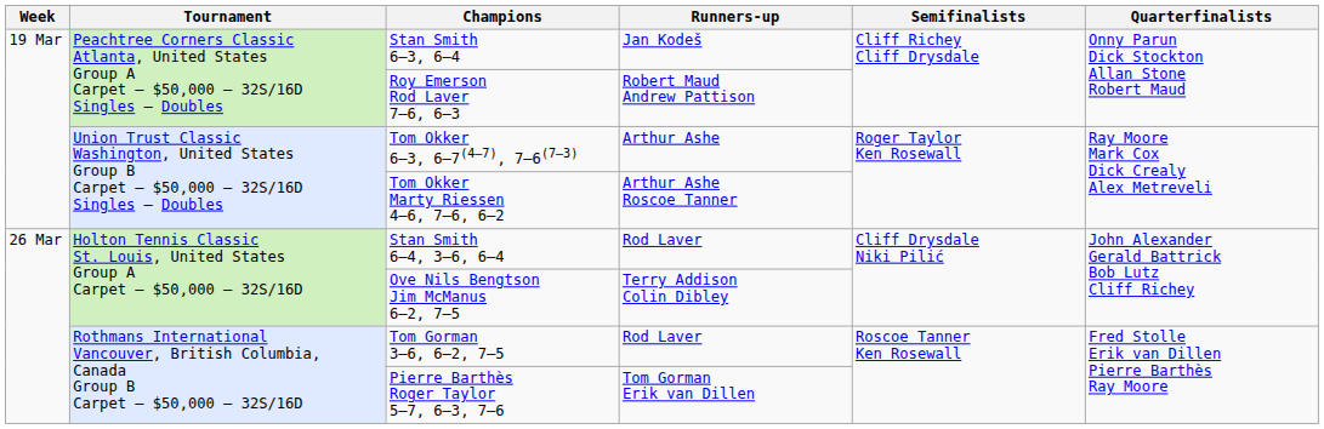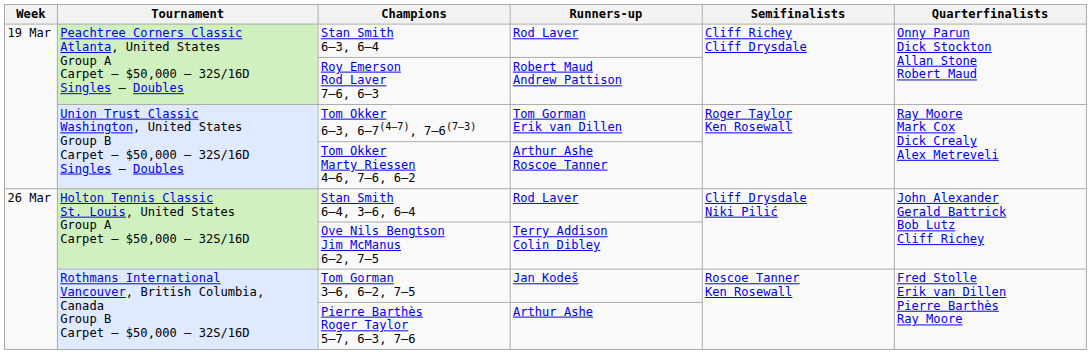 <table class=wikitable style=font-size:95%>
 <tr>
 <th style="width:48px;">Week</th>
 <th style="width:260px;">Tournament</th>
 <th style="width:190px;">Champions</th>
 <th style="width:190px;">Runners-up</th>
 <th style="width:190px;">Semifinalists</th>
 <th style="width:190px;">Quarterfinalists</th>
 </tr>
 <tr valign=top>
 <td rowspan="4">19 Mar</td>
 <td style="background:#d0f0c0;" rowspan="2"><a href='#'>Peachtree Corners Classic</a><br> <a href='#'>Atlanta</a>, United States<br>Group A<br>Carpet – $50,000 – 32S/16D <br> <a href='#'>Singles</a> – <a href='#'>Doubles</a></td>
 <td> <a href='#'>Stan Smith</a><br>6–3, 6–4</td>
-<td> <a href='#'>Jan Kodeš</a></td>
+<td> <a href='#'>Rod Laver</a></td>
 <td rowspan="2"> <a href='#'>Cliff Richey</a> <br>  <a href='#'>Cliff Drysdale</a></td>
 <td rowspan="2"> <a href='#'>Onny Parun</a> <br>  <a href='#'>Dick Stockton</a> <br>  <a href='#'>Allan Stone</a> <br>  <a href='#'>Robert Maud</a></td>
 </tr>
 <tr valign=top>
 <td> <a href='#'>Roy Emerson</a><br> <a href='#'>Rod Laver</a><br>7–6, 6–3</td>
 <td> <a href='#'>Robert Maud</a><br> <a href='#'>Andrew Pattison</a></td>
 </tr>
 <tr valign=top>
 <td style="background:#DFE9FF;" rowspan="2"><a href='#'>Union Trust Classic</a><br> <a href='#'>Washington</a>, United States<br>Group B<br>Carpet – $50,000 – 32S/16D <br> <a href='#'>Singles</a> – <a href='#'>Doubles</a></td>
 <td> <a href='#'>Tom Okker</a><br>6–3, 6–7<sup>(4–7)</sup>, 7–6<sup>(7–3)</sup></td>
-<td> <a href='#'>Arthur Ashe</a></td>
+<td> <a href='#'>Tom Gorman</a><br> <a href='#'>Erik van Dillen</a></td>
 <td rowspan="2"> <a href='#'>Roger Taylor</a> <br>  <a href='#'>Ken Rosewall</a></td>
 <td rowspan="2"> <a href='#'>Ray Moore</a> <br>  <a href='#'>Mark Cox</a> <br>  <a href='#'>Dick Crealy</a> <br>  <a href='#'>Alex Metreveli</a></td>
 </tr>
 <tr valign=top>
 <td> <a href='#'>Tom Okker</a><br> <a href='#'>Marty Riessen</a><br>4–6, 7–6, 6–2</td>
 <td> <a href='#'>Arthur Ashe</a><br> <a href='#'>Roscoe Tanner</a></td>
 </tr>
 <tr valign=top>
 <td rowspan="4">26 Mar</td>
 <td style="background:#d0f0c0;" rowspan="2"><a href='#'>Holton Tennis Classic</a><br> <a href='#'>St. Louis</a>, United States<br>Group A<br>Carpet – $50,000 – 32S/16D</td>
 <td> <a href='#'>Stan Smith</a><br>6–4, 3–6, 6–4</td>
 <td> <a href='#'>Rod Laver</a></td>
 <td rowspan="2"> <a href='#'>Cliff Drysdale</a>  <br>  <a href='#'>Niki Pilić</a></td>
 <td rowspan="2"> <a href='#'>John Alexander</a> <br>  <a href='#'>Gerald Battrick</a> <br>  <a href='#'>Bob Lutz</a> <br>  <a href='#'>Cliff Richey</a></td>
 </tr>
 <tr valign=top>
 <td> <a href='#'>Ove Nils Bengtson</a><br> <a href='#'>Jim McManus</a><br>6–2, 7–5</td>
 <td> <a href='#'>Terry Addison</a><br> <a href='#'>Colin Dibley</a></td>
 </tr>
 <tr valign=top>
 <td style="background:#DFE9FF;" rowspan="2"><a href='#'>Rothmans International</a><br> <a href='#'>Vancouver</a>, British Columbia, Canada<br>Group B<br>Carpet – $50,000 – 32S/16D</td>
 <td> <a href='#'>Tom Gorman</a><br>3–6, 6–2, 7–5</td>
-<td> <a href='#'>Rod Laver</a></td>
+<td> <a href='#'>Jan Kodeš</a></td>
 <td rowspan="2"> <a href='#'>Roscoe Tanner</a> <br>  <a href='#'>Ken Rosewall</a></td>
 <td rowspan="2"> <a href='#'>Fred Stolle</a> <br>  <a href='#'>Erik van Dillen</a> <br>  <a href='#'>Pierre Barthès</a> <br>  <a href='#'>Ray Moore</a></td>
 </tr>
 <tr valign=top>
 <td> <a href='#'>Pierre Barthès</a><br> <a href='#'>Roger Taylor</a><br>5–7, 6–3, 7–6</td>
-<td> <a href='#'>Tom Gorman</a><br> <a href='#'>Erik van Dillen</a></td>
+<td> <a href='#'>Arthur Ashe</a></td>
 </tr>
 </table>
